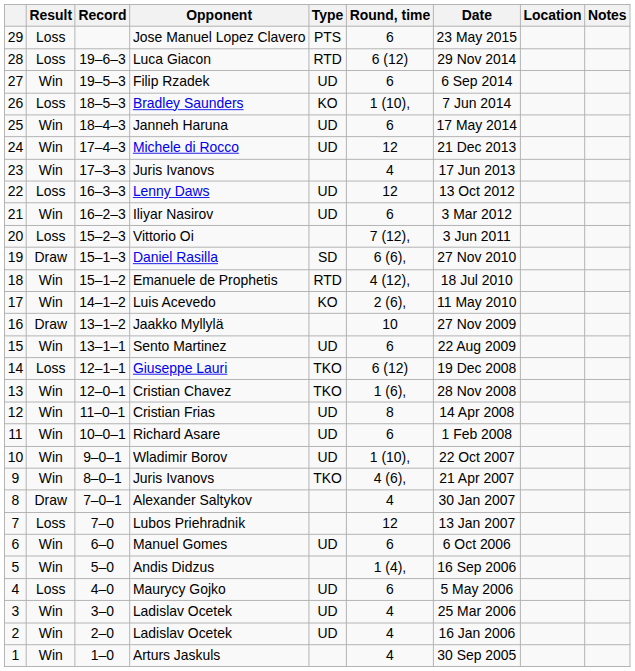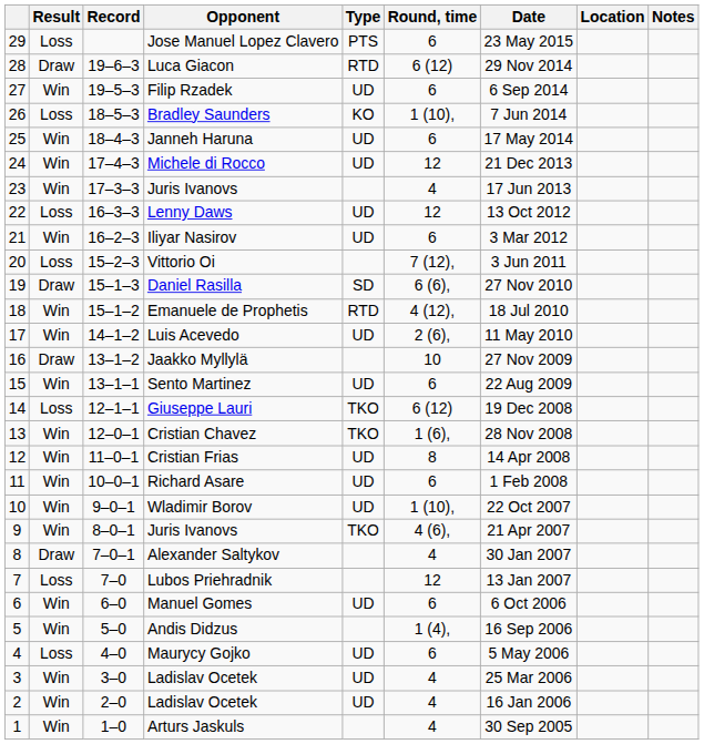 <table class="wikitable" style="text-align:center">
 <tr>
 <th></th>
 <th>Result</th>
 <th>Record</th>
 <th>Opponent</th>
 <th>Type</th>
 <th>Round, time</th>
 <th>Date</th>
 <th>Location</th>
 <th>Notes</th>
 </tr>
 <tr>
 <td>29</td>
 <td>Loss</td>
 <td></td>
 <td style="text-align:left;">Jose Manuel Lopez Clavero</td>
 <td>PTS</td>
 <td>6</td>
 <td>23 May 2015</td>
 <td style="text-align:left;"></td>
 <td></td>
 </tr>
 <tr>
 <td>28</td>
-<td>Loss</td>
+<td>Draw</td>
 <td>19–6–3</td>
 <td style="text-align:left;">Luca Giacon</td>
 <td>RTD</td>
 <td>6 (12)</td>
 <td>29 Nov 2014</td>
 <td style="text-align:left;"></td>
 <td style="text-align:left;"></td>
 </tr>
 <tr>
 <td>27</td>
 <td>Win</td>
 <td>19–5–3</td>
 <td style="text-align:left;">Filip Rzadek</td>
 <td>UD</td>
 <td>6</td>
 <td>6 Sep 2014</td>
 <td style="text-align:left;"></td>
 <td></td>
 </tr>
 <tr>
 <td>26</td>
 <td>Loss</td>
 <td>18–5–3</td>
 <td style="text-align:left;"><a href='#'>Bradley Saunders</a></td>
 <td>KO</td>
 <td>1 (10), </td>
 <td>7 Jun 2014</td>
 <td style="text-align:left;"></td>
 <td style="text-align:left;"></td>
 </tr>
 <tr>
 <td>25</td>
 <td>Win</td>
 <td>18–4–3</td>
 <td style="text-align:left;">Janneh Haruna</td>
 <td>UD</td>
 <td>6</td>
 <td>17 May 2014</td>
 <td style="text-align:left;"></td>
 <td></td>
 </tr>
 <tr>
 <td>24</td>
 <td>Win</td>
 <td>17–4–3</td>
 <td style="text-align:left;"><a href='#'>Michele di Rocco</a></td>
 <td>UD</td>
 <td>12</td>
 <td>21 Dec 2013</td>
 <td style="text-align:left;"></td>
 <td style="text-align:left;"></td>
 </tr>
 <tr>
 <td>23</td>
 <td>Win</td>
 <td>17–3–3</td>
 <td style="text-align:left;">Juris Ivanovs</td>
 <td></td>
 <td>4</td>
 <td>17 Jun 2013</td>
 <td style="text-align:left;"></td>
 <td></td>
 </tr>
 <tr>
 <td>22</td>
 <td>Loss</td>
 <td>16–3–3</td>
 <td style="text-align:left;"><a href='#'>Lenny Daws</a></td>
 <td>UD</td>
 <td>12</td>
 <td>13 Oct 2012</td>
 <td style="text-align:left;"></td>
 <td style="text-align:left;"></td>
 </tr>
 <tr>
 <td>21</td>
 <td>Win</td>
 <td>16–2–3</td>
 <td style="text-align:left;">Iliyar Nasirov</td>
 <td>UD</td>
 <td>6</td>
 <td>3 Mar 2012</td>
 <td style="text-align:left;"></td>
 <td></td>
 </tr>
 <tr>
 <td>20</td>
 <td>Loss</td>
 <td>15–2–3</td>
 <td style="text-align:left;">Vittorio Oi</td>
 <td></td>
 <td>7 (12), </td>
 <td>3 Jun 2011</td>
 <td style="text-align:left;"></td>
 <td style="text-align:left;"></td>
 </tr>
 <tr>
 <td>19</td>
 <td>Draw</td>
 <td>15–1–3</td>
 <td style="text-align:left;"><a href='#'>Daniel Rasilla</a></td>
 <td>SD</td>
 <td>6 (6), </td>
 <td>27 Nov 2010</td>
 <td style="text-align:left;"></td>
 <td style="text-align:left;"></td>
 </tr>
 <tr>
 <td>18</td>
 <td>Win</td>
 <td>15–1–2</td>
 <td style="text-align:left;">Emanuele de Prophetis</td>
 <td>RTD</td>
 <td>4 (12), </td>
 <td>18 Jul 2010</td>
 <td style="text-align:left;"></td>
 <td style="text-align:left;"></td>
 </tr>
 <tr>
 <td>17</td>
 <td>Win</td>
 <td>14–1–2</td>
 <td style="text-align:left;">Luis Acevedo</td>
-<td>KO</td>
+<td>UD</td>
 <td>2 (6), </td>
 <td>11 May 2010</td>
 <td style="text-align:left;"></td>
 <td></td>
 </tr>
 <tr>
 <td>16</td>
 <td>Draw</td>
 <td>13–1–2</td>
 <td style="text-align:left;">Jaakko Myllylä</td>
 <td></td>
 <td>10</td>
 <td>27 Nov 2009</td>
 <td style="text-align:left;"></td>
 <td style="text-align:left;"></td>
 </tr>
 <tr>
 <td>15</td>
 <td>Win</td>
 <td>13–1–1</td>
 <td style="text-align:left;">Sento Martinez</td>
 <td>UD</td>
 <td>6</td>
 <td>22 Aug 2009</td>
 <td style="text-align:left;"></td>
 <td></td>
 </tr>
 <tr>
 <td>14</td>
 <td>Loss</td>
 <td>12–1–1</td>
 <td style="text-align:left;"><a href='#'>Giuseppe Lauri</a></td>
 <td>TKO</td>
 <td>6 (12)</td>
 <td>19 Dec 2008</td>
 <td style="text-align:left;"></td>
 <td style="text-align:left;"></td>
 </tr>
 <tr>
 <td>13</td>
 <td>Win</td>
 <td>12–0–1</td>
 <td style="text-align:left;">Cristian Chavez</td>
 <td>TKO</td>
 <td>1 (6), </td>
 <td>28 Nov 2008</td>
 <td style="text-align:left;"></td>
 <td></td>
 </tr>
 <tr>
 <td>12</td>
 <td>Win</td>
 <td>11–0–1</td>
 <td style="text-align:left;">Cristian Frias</td>
 <td>UD</td>
 <td>8</td>
 <td>14 Apr 2008</td>
 <td style="text-align:left;"></td>
 <td></td>
 </tr>
 <tr>
 <td>11</td>
 <td>Win</td>
 <td>10–0–1</td>
 <td style="text-align:left;">Richard Asare</td>
 <td>UD</td>
 <td>6</td>
 <td>1 Feb 2008</td>
 <td style="text-align:left;"></td>
 <td></td>
 </tr>
 <tr>
 <td>10</td>
 <td>Win</td>
 <td>9–0–1</td>
 <td style="text-align:left;">Wladimir Borov</td>
 <td>UD</td>
 <td>1 (10), </td>
 <td>22 Oct 2007</td>
 <td style="text-align:left;"></td>
 <td></td>
 </tr>
 <tr>
 <td>9</td>
 <td>Win</td>
 <td>8–0–1</td>
 <td style="text-align:left;">Juris Ivanovs</td>
 <td>TKO</td>
 <td>4 (6), </td>
 <td>21 Apr 2007</td>
 <td style="text-align:left;"></td>
 <td></td>
 </tr>
 <tr>
 <td>8</td>
 <td>Draw</td>
 <td>7–0–1</td>
 <td style="text-align:left;">Alexander Saltykov</td>
 <td></td>
 <td>4</td>
 <td>30 Jan 2007</td>
 <td style="text-align:left;"></td>
 <td></td>
 </tr>
 <tr>
 <td>7</td>
 <td>Loss</td>
 <td>7–0</td>
 <td style="text-align:left;">Lubos Priehradnik</td>
 <td></td>
 <td>12</td>
 <td>13 Jan 2007</td>
 <td style="text-align:left;"></td>
 <td></td>
 </tr>
 <tr>
 <td>6</td>
 <td>Win</td>
 <td>6–0</td>
 <td style="text-align:left;">Manuel Gomes</td>
 <td>UD</td>
 <td>6</td>
 <td>6 Oct 2006</td>
 <td style="text-align:left;"></td>
 <td></td>
 </tr>
 <tr>
 <td>5</td>
 <td>Win</td>
 <td>5–0</td>
 <td style="text-align:left;">Andis Didzus</td>
 <td></td>
 <td>1 (4), </td>
 <td>16 Sep 2006</td>
 <td style="text-align:left;"></td>
 <td></td>
 </tr>
 <tr>
 <td>4</td>
 <td>Loss</td>
 <td>4–0</td>
 <td style="text-align:left;">Maurycy Gojko</td>
 <td>UD</td>
 <td>6</td>
 <td>5 May 2006</td>
 <td style="text-align:left;"></td>
 <td></td>
 </tr>
 <tr>
 <td>3</td>
 <td>Win</td>
 <td>3–0</td>
 <td style="text-align:left;">Ladislav Ocetek</td>
 <td>UD</td>
 <td>4</td>
 <td>25 Mar 2006</td>
 <td style="text-align:left;"></td>
 <td></td>
 </tr>
 <tr>
 <td>2</td>
 <td>Win</td>
 <td>2–0</td>
 <td style="text-align:left;">Ladislav Ocetek</td>
 <td>UD</td>
 <td>4</td>
 <td>16 Jan 2006</td>
 <td style="text-align:left;"></td>
 <td></td>
 </tr>
 <tr>
 <td>1</td>
 <td>Win</td>
 <td>1–0</td>
 <td style="text-align:left;">Arturs Jaskuls</td>
 <td></td>
 <td>4</td>
 <td>30 Sep 2005</td>
 <td style="text-align:left;"></td>
 <td></td>
 </tr>
 </table>
